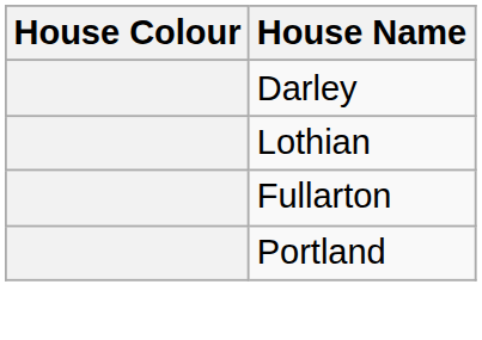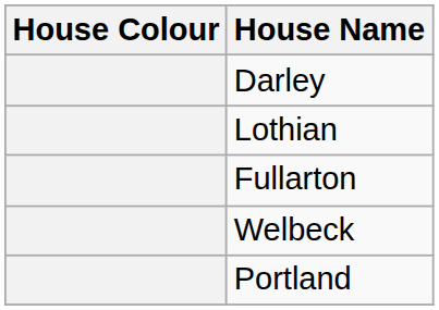 <table class="wikitable sortable plainrowheaders">
 <tr>
 <th scope="col">House Colour</th>
 <th scope="col">House Name</th>
 </tr>
 <tr>
 <th></th>
 <td>Darley</td>
 </tr>
 <tr>
 <th></th>
 <td>Lothian</td>
 </tr>
 <tr>
 <th></th>
 <td>Fullarton</td>
 </tr>
 <tr>
 <th></th>
+<td>Welbeck</td>
+</tr>
+<tr>
+<th></th>
 <td>Portland</td>
 </tr>
 </table>
